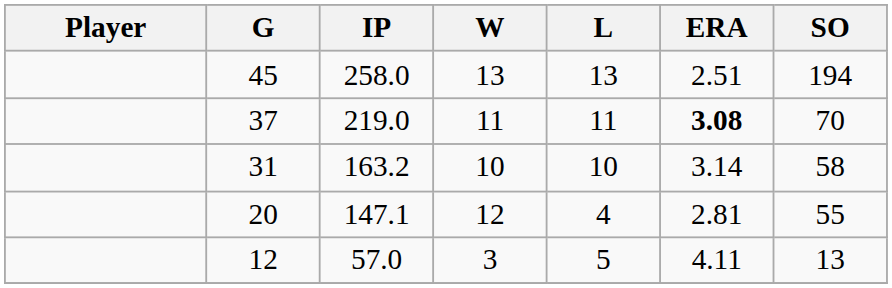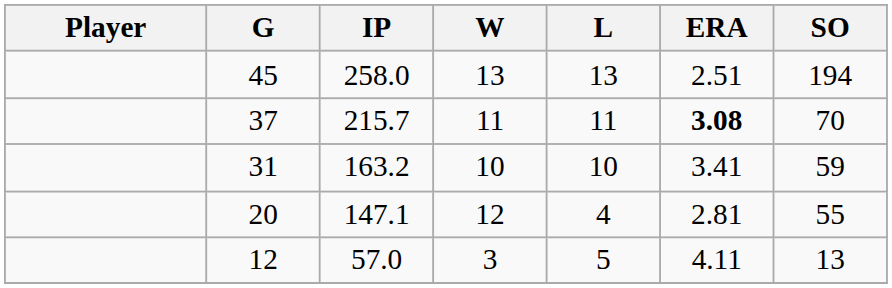 <table class="wikitable sortable">
 <tr>
 <th bgcolor="#DDDDFF" width="16%">Player</th>
 <th bgcolor="#DDDDFF" width="9%">G</th>
 <th bgcolor="#DDDDFF" width="9%">IP</th>
 <th bgcolor="#DDDDFF" width="9%">W</th>
 <th bgcolor="#DDDDFF" width="9%">L</th>
 <th bgcolor="#DDDDFF" width="9%">ERA</th>
 <th bgcolor="#DDDDFF" width="9%">SO</th>
 </tr>
 <tr align="center">
 <td></td>
 <td>45</td>
 <td>258.0</td>
 <td>13</td>
 <td>13</td>
 <td>2.51</td>
 <td>194</td>
 </tr>
 <tr align="center">
 <td></td>
 <td>37</td>
-<td>219.0</td>
+<td>215.7</td>
 <td>11</td>
 <td>11</td>
 <td><strong>3.08</strong></td>
 <td>70</td>
 </tr>
 <tr align="center">
 <td></td>
 <td>31</td>
 <td>163.2</td>
 <td>10</td>
 <td>10</td>
-<td>3.14</td>
-<td>58</td>
+<td>3.41</td>
+<td>59</td>
 </tr>
 <tr align="center">
 <td></td>
 <td>20</td>
 <td>147.1</td>
 <td>12</td>
 <td>4</td>
 <td>2.81</td>
 <td>55</td>
 </tr>
 <tr align="center">
 <td></td>
 <td>12</td>
 <td>57.0</td>
 <td>3</td>
 <td>5</td>
 <td>4.11</td>
 <td>13</td>
 </tr>
 <tr align="center">
 </tr>
 </table>
